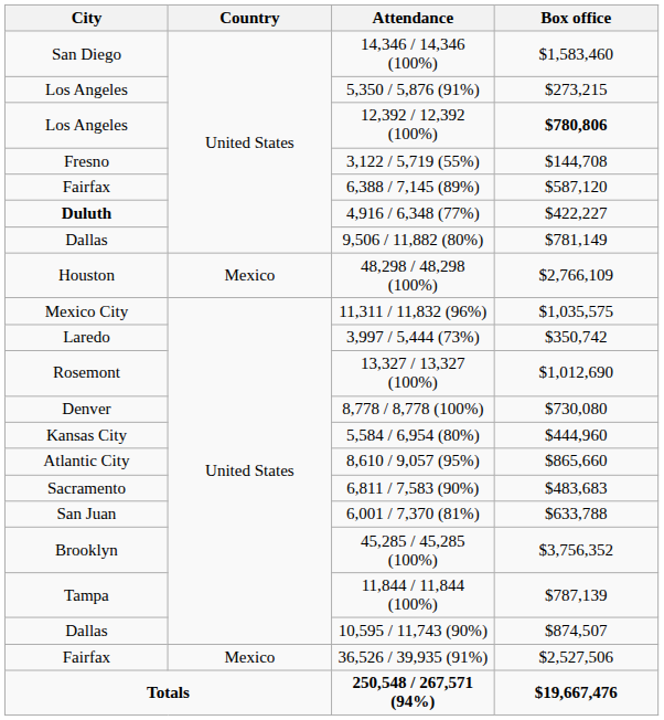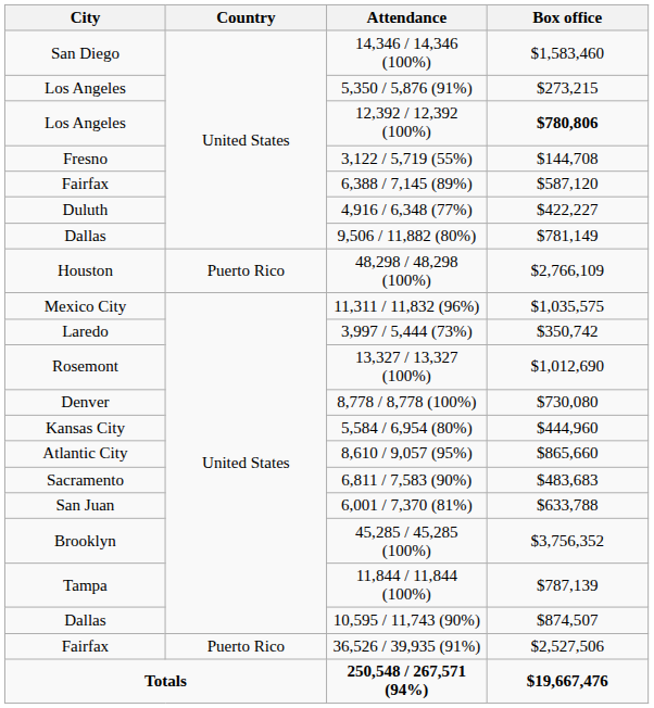 <table class="wikitable" style="text-align:center;">
 <tr>
 <th rowspan="" width="150">City</th>
 <th rowspan="" width="150">Country</th>
 <th colspan="" width="150">Attendance</th>
 <th colspan="" width="150">Box office</th>
 </tr>
 <tr>
 <td>San Diego</td>
 <td rowspan="7">United States</td>
 <td>14,346 / 14,346 (100%)</td>
 <td>$1,583,460</td>
 </tr>
 <tr>
 <td>Los Angeles</td>
 <td>5,350 / 5,876 (91%)</td>
 <td>$273,215</td>
 </tr>
 <tr>
 <td>Los Angeles</td>
 <td>12,392 / 12,392 (100%)</td>
 <td><strong>$780,806</strong></td>
 </tr>
 <tr>
 <td>Fresno</td>
 <td>3,122 / 5,719 (55%)</td>
 <td>$144,708</td>
 </tr>
 <tr>
 <td>Fairfax</td>
 <td>6,388 / 7,145 (89%)</td>
 <td>$587,120</td>
 </tr>
 <tr>
-<td><strong>Duluth</strong></td>
+<td>Duluth</td>
 <td>4,916 / 6,348 (77%)</td>
 <td>$422,227</td>
 </tr>
 <tr>
 <td>Dallas</td>
 <td>9,506 / 11,882 (80%)</td>
 <td>$781,149</td>
 </tr>
 <tr>
 <td>Houston</td>
-<td>Mexico</td>
+<td>Puerto Rico</td>
 <td>48,298 / 48,298 (100%)</td>
 <td>$2,766,109</td>
 </tr>
 <tr>
 <td>Mexico City</td>
 <td rowspan="11">United States</td>
 <td>11,311 / 11,832 (96%)</td>
 <td>$1,035,575</td>
 </tr>
 <tr>
 <td>Laredo</td>
 <td>3,997 / 5,444 (73%)</td>
 <td>$350,742</td>
 </tr>
 <tr>
 <td>Rosemont</td>
 <td>13,327 / 13,327 (100%)</td>
 <td>$1,012,690</td>
 </tr>
 <tr>
 <td>Denver</td>
 <td>8,778 / 8,778 (100%)</td>
 <td>$730,080</td>
 </tr>
 <tr>
 <td>Kansas City</td>
 <td>5,584 / 6,954 (80%)</td>
 <td>$444,960</td>
 </tr>
 <tr>
 <td>Atlantic City</td>
 <td>8,610 / 9,057 (95%)</td>
 <td>$865,660</td>
 </tr>
 <tr>
 <td>Sacramento</td>
 <td>6,811 / 7,583 (90%)</td>
 <td>$483,683</td>
 </tr>
 <tr>
 <td>San Juan</td>
 <td>6,001 / 7,370 (81%)</td>
 <td>$633,788</td>
 </tr>
 <tr>
 <td>Brooklyn</td>
 <td>45,285 / 45,285 (100%)</td>
 <td>$3,756,352</td>
 </tr>
 <tr>
 <td>Tampa</td>
 <td>11,844 / 11,844 (100%)</td>
 <td>$787,139</td>
 </tr>
 <tr>
 <td>Dallas</td>
 <td>10,595 / 11,743 (90%)</td>
 <td>$874,507</td>
 </tr>
 <tr>
 <td>Fairfax</td>
-<td>Mexico</td>
+<td>Puerto Rico</td>
 <td>36,526 / 39,935 (91%)</td>
 <td>$2,527,506</td>
 </tr>
 <tr>
 <td colspan="2"><strong>Totals</strong></td>
 <td colspan=""><strong>250,548 / 267,571 (94%)</strong></td>
 <td colspan=""><strong>$19,667,476</strong></td>
 </tr>
 </table>
